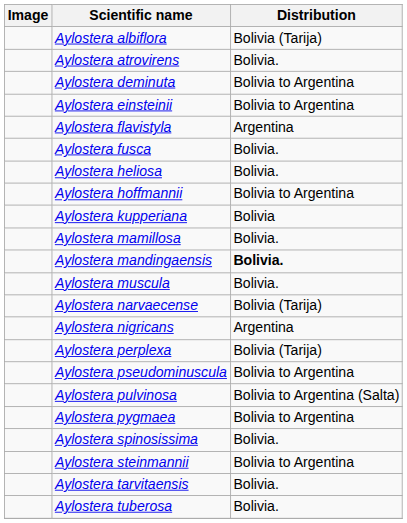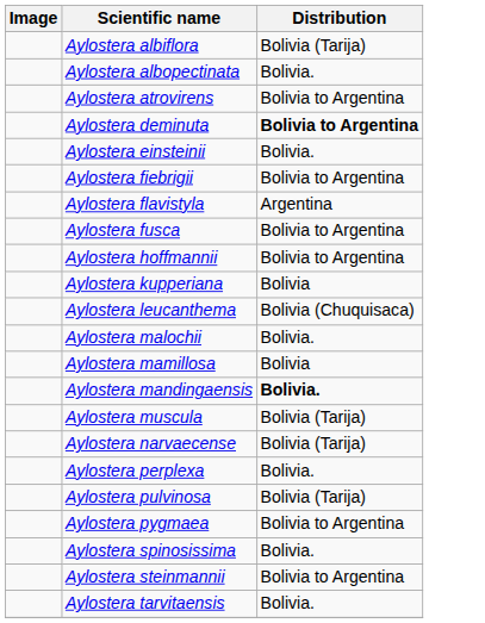 <table class="wikitable ">
 <tr>
 <th>Image</th>
 <th>Scientific name</th>
 <th>Distribution</th>
 </tr>
 <tr>
 <td></td>
 <td><em><a href='#'>Aylostera albiflora</a></em> </td>
 <td>Bolivia (Tarija)</td>
 </tr>
 <tr>
 <td></td>
-<td><em><a href='#'>Aylostera atrovirens</a></em> </td>
+<td><em><a href='#'>Aylostera albopectinata</a></em> </td>
 <td>Bolivia.</td>
 </tr>
 <tr>
 <td></td>
-<td><em><a href='#'>Aylostera deminuta</a></em> </td>
+<td><em><a href='#'>Aylostera atrovirens</a></em> </td>
 <td>Bolivia to Argentina</td>
 </tr>
 <tr>
 <td></td>
+<td><em><a href='#'>Aylostera deminuta</a></em> </td>
+<td><strong>Bolivia to Argentina</strong></td>
+</tr>
+<tr>
+<td></td>
 <td><em><a href='#'>Aylostera einsteinii</a></em> </td>
+<td>Bolivia.</td>
+</tr>
+<tr>
+<td></td>
+<td><em><a href='#'>Aylostera fiebrigii </a></em> </td>
 <td>Bolivia to Argentina</td>
 </tr>
 <tr>
 <td></td>
 <td><em><a href='#'>Aylostera flavistyla</a></em> </td>
 <td>Argentina</td>
 </tr>
 <tr>
 <td></td>
 <td><em><a href='#'>Aylostera fusca</a></em> </td>
-<td>Bolivia.</td>
-</tr>
-<tr>
-<td></td>
-<td><em><a href='#'>Aylostera heliosa</a></em> </td>
-<td>Bolivia.</td>
+<td>Bolivia to Argentina</td>
 </tr>
 <tr>
 <td></td>
 <td><em><a href='#'>Aylostera hoffmannii</a></em> </td>
 <td>Bolivia to Argentina</td>
 </tr>
 <tr>
 <td></td>
 <td><em><a href='#'>Aylostera kupperiana</a></em> </td>
 <td>Bolivia</td>
 </tr>
 <tr>
 <td></td>
+<td><em><a href='#'>Aylostera leucanthema</a></em> </td>
+<td>Bolivia (Chuquisaca)</td>
+</tr>
+<tr>
+<td></td>
+<td><em><a href='#'>Aylostera malochii</a></em> </td>
+<td>Bolivia.</td>
+</tr>
+<tr>
+<td></td>
 <td><em><a href='#'>Aylostera mamillosa</a></em> </td>
-<td>Bolivia.</td>
+<td>Bolivia</td>
 </tr>
 <tr>
 <td></td>
 <td><em><a href='#'>Aylostera mandingaensis</a></em> </td>
 <td><strong>Bolivia.</strong></td>
 </tr>
 <tr>
 <td></td>
 <td><em><a href='#'>Aylostera muscula</a></em> </td>
-<td>Bolivia.</td>
+<td>Bolivia (Tarija)</td>
 </tr>
 <tr>
 <td></td>
 <td><em><a href='#'>Aylostera narvaecense</a></em> </td>
 <td>Bolivia (Tarija)</td>
 </tr>
 <tr>
 <td></td>
-<td><em><a href='#'>Aylostera nigricans</a></em> </td>
-<td>Argentina</td>
-</tr>
-<tr>
-<td></td>
 <td><em><a href='#'>Aylostera perplexa</a></em> </td>
-<td>Bolivia (Tarija)</td>
-</tr>
-<tr>
-<td></td>
-<td><em><a href='#'>Aylostera pseudominuscula</a></em> </td>
-<td>Bolivia to Argentina</td>
+<td>Bolivia.</td>
 </tr>
 <tr>
 <td></td>
 <td><em><a href='#'>Aylostera pulvinosa</a></em> </td>
-<td>Bolivia to Argentina (Salta)</td>
+<td>Bolivia (Tarija)</td>
 </tr>
 <tr>
 <td></td>
 <td><em><a href='#'>Aylostera pygmaea</a></em> </td>
 <td>Bolivia to Argentina</td>
 </tr>
 <tr>
 <td></td>
 <td><em><a href='#'>Aylostera spinosissima</a></em> </td>
 <td>Bolivia.</td>
 </tr>
 <tr>
 <td></td>
 <td><em><a href='#'>Aylostera steinmannii</a></em> </td>
 <td>Bolivia to Argentina</td>
 </tr>
 <tr>
 <td></td>
 <td><em><a href='#'>Aylostera tarvitaensis</a></em> </td>
 <td>Bolivia.</td>
 </tr>
 <tr>
-<td></td>
-<td><em><a href='#'>Aylostera tuberosa</a></em> </td>
-<td>Bolivia.</td>
-</tr>
-<tr>
 </tr>
 </table>
